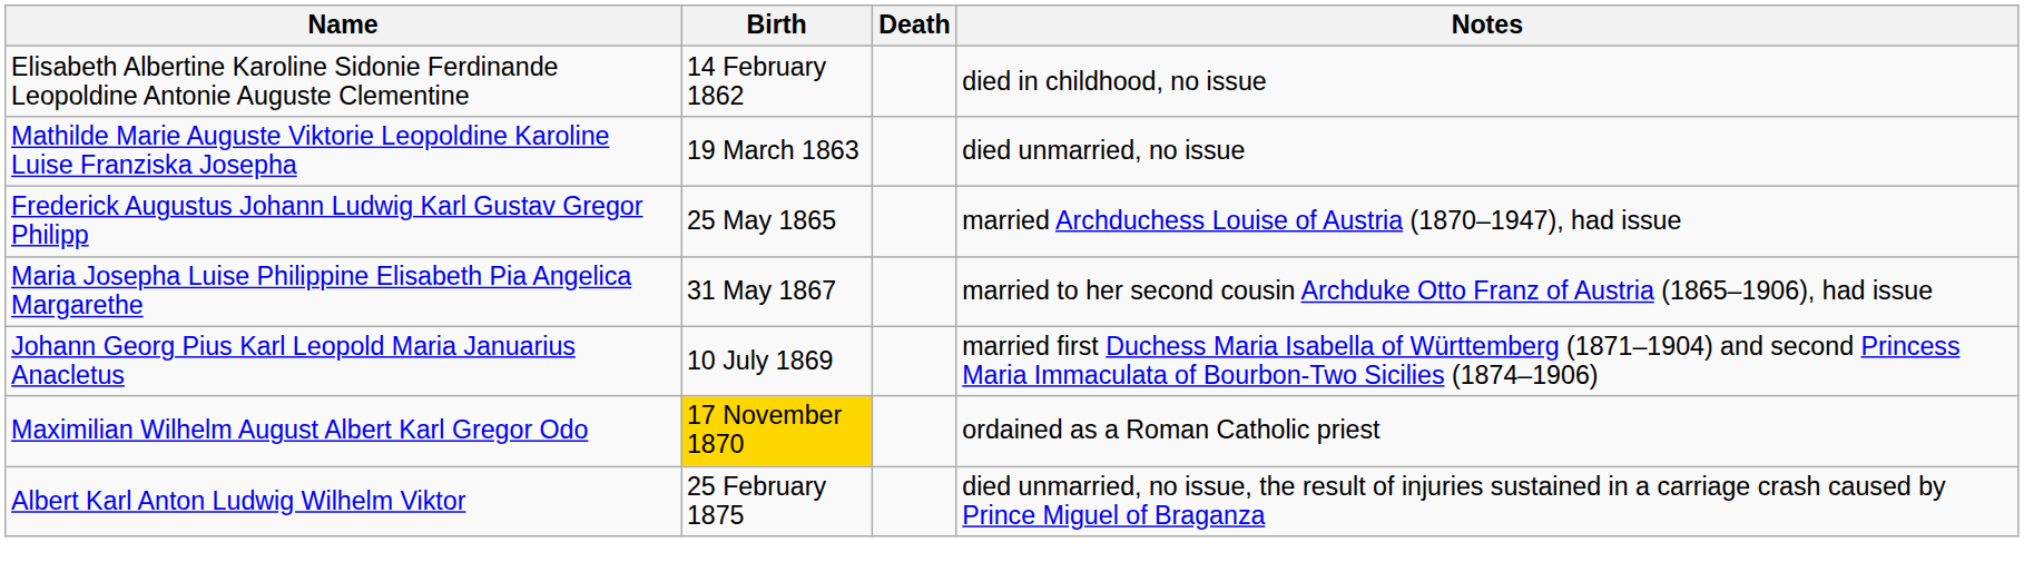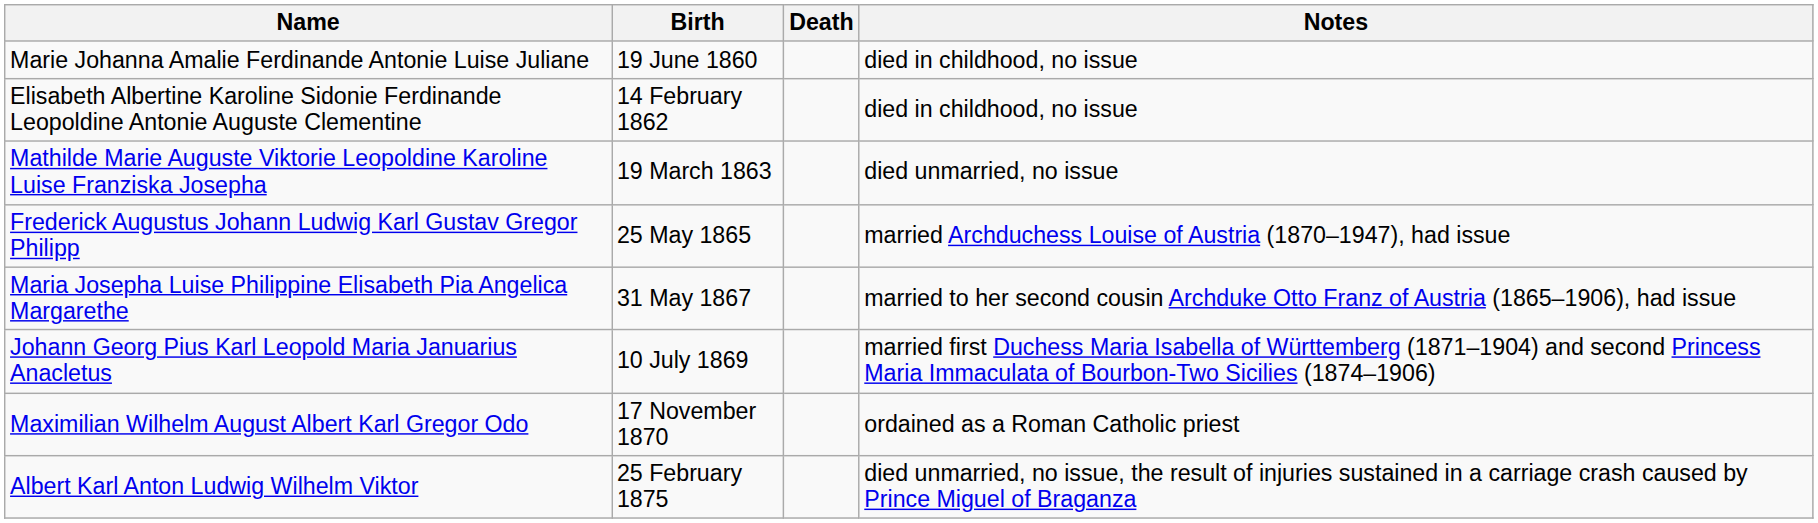 <table class="wikitable">
 <tr>
 <th>Name</th>
 <th>Birth</th>
 <th>Death</th>
 <th>Notes</th>
+</tr>
+<tr>
+<td>Marie Johanna Amalie Ferdinande Antonie Luise Juliane</td>
+<td>19 June  1860</td>
+<td></td>
+<td>died in childhood, no issue</td>
 </tr>
 <tr>
 <td>Elisabeth Albertine Karoline Sidonie Ferdinande Leopoldine Antonie Auguste Clementine</td>
 <td>14 February  1862</td>
 <td></td>
 <td>died in childhood, no issue</td>
 </tr>
 <tr>
 <td><a href='#'>Mathilde Marie Auguste Viktorie Leopoldine Karoline Luise Franziska Josepha</a></td>
 <td>19 March 1863</td>
 <td></td>
 <td>died unmarried, no issue</td>
 </tr>
 <tr>
 <td><a href='#'>Frederick Augustus Johann Ludwig Karl Gustav Gregor Philipp</a></td>
 <td>25 May 1865</td>
 <td></td>
 <td>married <a href='#'>Archduchess Louise of Austria</a> (1870–1947), had issue</td>
 </tr>
 <tr>
 <td><a href='#'>Maria Josepha Luise Philippine Elisabeth Pia Angelica Margarethe</a></td>
 <td>31 May 1867</td>
 <td></td>
 <td>married to her second cousin <a href='#'>Archduke Otto Franz of Austria</a> (1865–1906), had issue</td>
 </tr>
 <tr>
 <td><a href='#'>Johann Georg Pius Karl Leopold Maria Januarius Anacletus</a></td>
 <td>10 July 1869</td>
 <td></td>
 <td>married first <a href='#'>Duchess Maria Isabella of Württemberg</a> (1871–1904) and second <a href='#'>Princess Maria Immaculata of Bourbon-Two Sicilies</a> (1874–1906)</td>
 </tr>
 <tr>
 <td><a href='#'>Maximilian Wilhelm August Albert Karl Gregor Odo</a></td>
-<td style="background: gold;">17 November 1870</td>
+<td>17 November 1870</td>
 <td></td>
 <td>ordained as a Roman Catholic priest</td>
 </tr>
 <tr>
 <td><a href='#'>Albert Karl Anton Ludwig Wilhelm Viktor</a></td>
 <td>25 February 1875</td>
 <td></td>
 <td>died unmarried, no issue, the result of injuries sustained in a carriage crash caused by <a href='#'>Prince Miguel of Braganza</a></td>
 </tr>
 </table>
